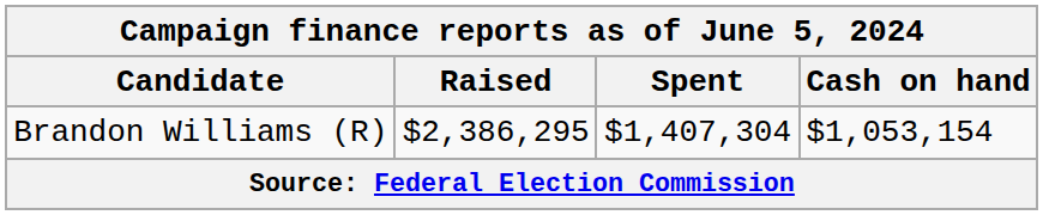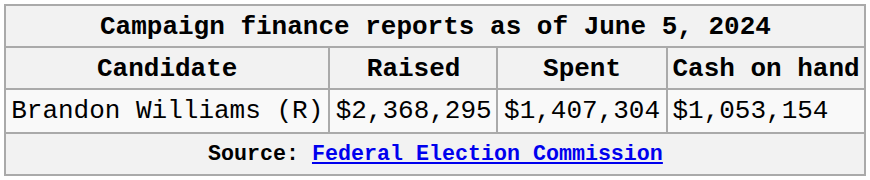 <table class="wikitable sortable">
 <tr>
 <th colspan=4>Campaign finance reports as of June 5, 2024</th>
 </tr>
 <tr style="text-align:center;">
 <th>Candidate</th>
 <th>Raised</th>
 <th>Spent</th>
 <th>Cash on hand</th>
 </tr>
 <tr>
 <td>Brandon Williams (R)</td>
-<td>$2,386,295</td>
+<td>$2,368,295</td>
 <td>$1,407,304</td>
 <td>$1,053,154</td>
 </tr>
 <tr>
 <th colspan="4"><small>Source: <a href='#'>Federal Election Commission</a></small></th>
 </tr>
 </table>
